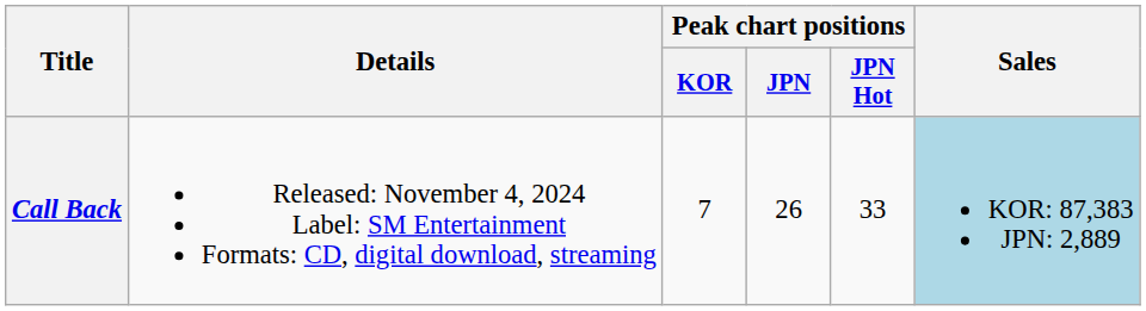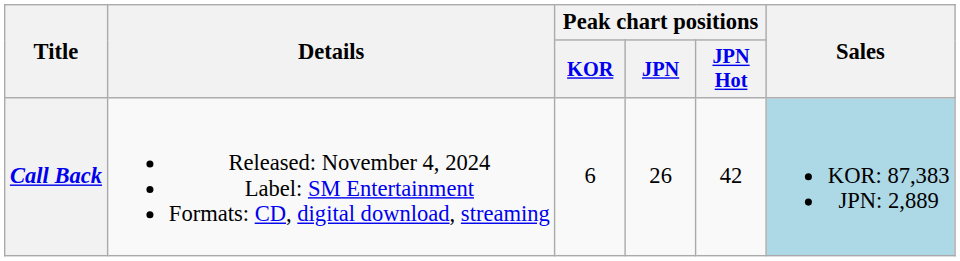 <table class="wikitable plainrowheaders" style="text-align:center">
 <tr>
 <th scope="col" rowspan="2">Title</th>
 <th scope="col" rowspan="2">Details</th>
 <th scope="col" colspan="3">Peak chart positions</th>
 <th scope="col" rowspan="2">Sales</th>
 </tr>
 <tr>
 <th scope="col" style="width:3em;font-size:90%"><a href='#'>KOR</a><br></th>
 <th scope="col" style="width:3em;font-size:90%"><a href='#'>JPN</a><br></th>
 <th scope="col" style="width:3em;font-size:90%"><a href='#'>JPN<br>Hot</a><br></th>
 </tr>
 <tr>
 <th scope="row"><em><a href='#'>Call Back</a></em></th>
 <td><br><ul><li>Released: November 4, 2024</li><li>Label: <a href='#'>SM Entertainment</a></li><li>Formats: <a href='#'>CD</a>, <a href='#'>digital download</a>, <a href='#'>streaming</a></li></ul></td>
-<td>7</td>
+<td>6</td>
 <td>26</td>
-<td>33</td>
+<td>42</td>
 <td style="background: lightblue;"><br><ul><li>KOR: 87,383</li><li>JPN: 2,889</li></ul></td>
 </tr>
 </table>
